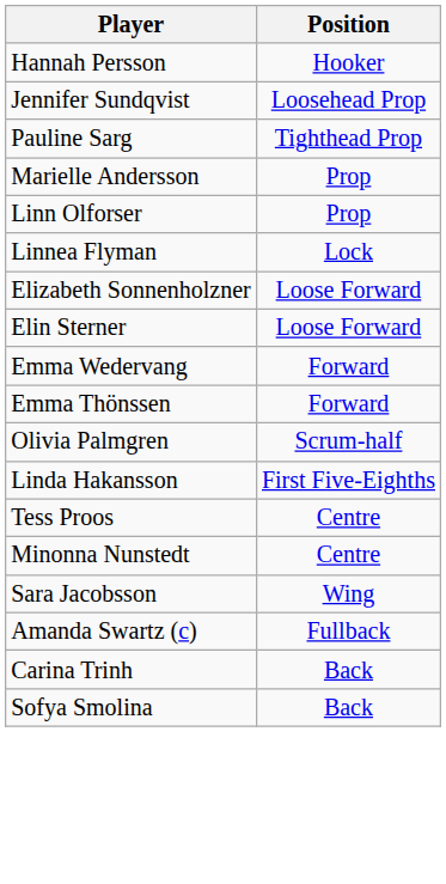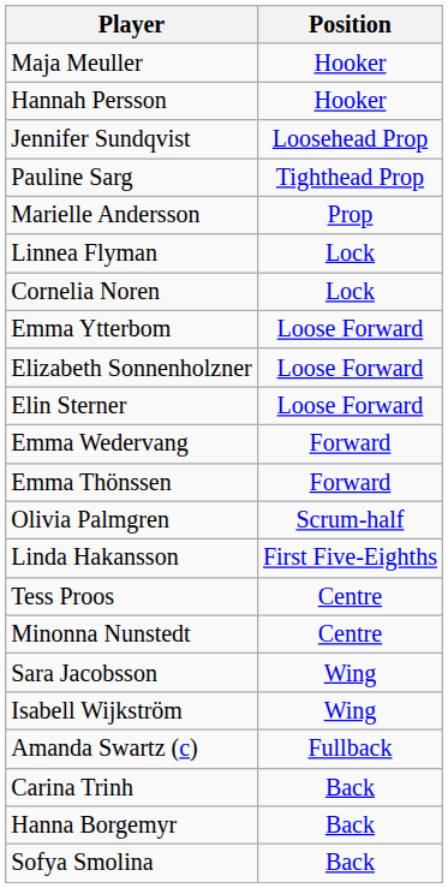 <table class="wikitable sortable" style="text-align: center;">
 <tr>
 <th>Player</th>
 <th>Position</th>
+</tr>
+<tr>
+<td align="left">Maja Meuller</td>
+<td><a href='#'>Hooker</a></td>
 </tr>
 <tr>
 <td align="left">Hannah Persson</td>
 <td><a href='#'>Hooker</a></td>
 </tr>
 <tr>
 <td align="left">Jennifer Sundqvist</td>
 <td><a href='#'>Loosehead Prop</a></td>
 </tr>
 <tr>
 <td align="left">Pauline Sarg</td>
 <td><a href='#'>Tighthead Prop</a></td>
 </tr>
 <tr>
 <td align="left">Marielle Andersson</td>
 <td><a href='#'>Prop</a></td>
 </tr>
 <tr>
-<td align="left">Linn Olforser</td>
-<td><a href='#'>Prop</a></td>
+<td align="left">Linnea Flyman</td>
+<td><a href='#'>Lock</a></td>
 </tr>
 <tr>
-<td align="left">Linnea Flyman</td>
+<td align="left">Cornelia Noren</td>
 <td><a href='#'>Lock</a></td>
+</tr>
+<tr>
+<td align="left">Emma Ytterbom</td>
+<td><a href='#'>Loose Forward</a></td>
 </tr>
 <tr>
 <td align="left">Elizabeth Sonnenholzner</td>
 <td><a href='#'>Loose Forward</a></td>
 </tr>
 <tr>
 <td align="left">Elin Sterner</td>
 <td><a href='#'>Loose Forward</a></td>
 </tr>
 <tr>
 <td align="left">Emma Wedervang</td>
 <td><a href='#'>Forward</a></td>
 </tr>
 <tr>
 <td align="left">Emma Thönssen</td>
 <td><a href='#'>Forward</a></td>
 </tr>
 <tr>
 <td align="left">Olivia Palmgren</td>
 <td><a href='#'>Scrum-half</a></td>
 </tr>
 <tr>
 <td align="left">Linda Hakansson</td>
 <td><a href='#'>First Five-Eighths</a></td>
 </tr>
 <tr>
 <td align="left">Tess Proos</td>
 <td><a href='#'>Centre</a></td>
 </tr>
 <tr>
 <td align="left">Minonna Nunstedt</td>
 <td><a href='#'>Centre</a></td>
 </tr>
 <tr>
 <td align="left">Sara Jacobsson</td>
 <td><a href='#'>Wing</a></td>
 </tr>
 <tr>
+<td align="left">Isabell Wijkström</td>
+<td><a href='#'>Wing</a></td>
+</tr>
+<tr>
 <td align="left">Amanda Swartz (<a href='#'>c</a>)</td>
 <td><a href='#'>Fullback</a></td>
 </tr>
 <tr>
 <td align="left">Carina Trinh</td>
 <td><a href='#'>Back</a></td>
 </tr>
 <tr>
+<td align="left">Hanna Borgemyr</td>
+<td><a href='#'>Back</a></td>
+</tr>
+<tr>
 <td align="left">Sofya Smolina</td>
 <td><a href='#'>Back</a></td>
 </tr>
 </table>
